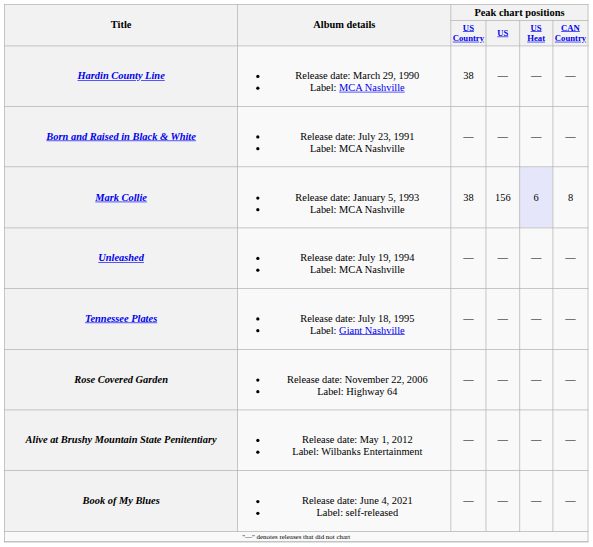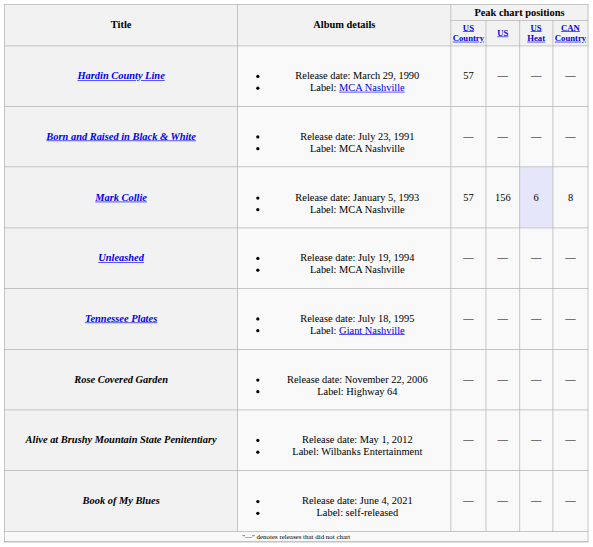 <table class="wikitable plainrowheaders" style="text-align:center;">
 <tr>
 <th rowspan="2" style="width:22em;">Title</th>
 <th rowspan="2" style="width:20em;">Album details</th>
 <th colspan="5">Peak chart positions</th>
 </tr>
 <tr style="font-size:smaller;">
 <th width="45"><a href='#'>US Country</a></th>
 <th width="45"><a href='#'>US</a></th>
 <th width="45"><a href='#'>US Heat</a></th>
 <th width="45"><a href='#'>CAN Country</a></th>
 </tr>
 <tr>
 <th scope="row"><em><a href='#'>Hardin County Line</a></em></th>
 <td><br><ul><li>Release date: March 29, 1990</li><li>Label: <a href='#'>MCA Nashville</a></li></ul></td>
-<td>38</td>
+<td>57</td>
 <td>—</td>
 <td>—</td>
 <td>—</td>
 </tr>
 <tr>
 <th scope="row"><em><a href='#'>Born and Raised in Black & White</a></em></th>
 <td><br><ul><li>Release date: July 23, 1991</li><li>Label: MCA Nashville</li></ul></td>
 <td>—</td>
 <td>—</td>
 <td>—</td>
 <td>—</td>
 </tr>
 <tr>
 <th scope="row"><em><a href='#'>Mark Collie</a></em></th>
 <td><br><ul><li>Release date: January 5, 1993</li><li>Label: MCA Nashville</li></ul></td>
-<td>38</td>
+<td>57</td>
 <td>156</td>
 <td style="background: lavender;">6</td>
 <td>8</td>
 </tr>
 <tr>
 <th scope="row"><em><a href='#'>Unleashed</a></em></th>
 <td><br><ul><li>Release date: July 19, 1994</li><li>Label: MCA Nashville</li></ul></td>
 <td>—</td>
 <td>—</td>
 <td>—</td>
 <td>—</td>
 </tr>
 <tr>
 <th scope="row"><em><a href='#'>Tennessee Plates</a></em></th>
 <td><br><ul><li>Release date: July 18, 1995</li><li>Label: <a href='#'>Giant Nashville</a></li></ul></td>
 <td>—</td>
 <td>—</td>
 <td>—</td>
 <td>—</td>
 </tr>
 <tr>
 <th scope="row"><em>Rose Covered Garden</em></th>
 <td><br><ul><li>Release date: November 22, 2006</li><li>Label: Highway 64</li></ul></td>
 <td>—</td>
 <td>—</td>
 <td>—</td>
 <td>—</td>
 </tr>
 <tr>
 <th scope="row"><em>Alive at Brushy Mountain State Penitentiary</em></th>
 <td><br><ul><li>Release date: May 1, 2012</li><li>Label: Wilbanks Entertainment</li></ul></td>
 <td>—</td>
 <td>—</td>
 <td>—</td>
 <td>—</td>
 </tr>
 <tr>
 <th scope="row"><em>Book of My Blues</em></th>
 <td><br><ul><li>Release date: June 4, 2021</li><li>Label: self-released</li></ul></td>
 <td>—</td>
 <td>—</td>
 <td>—</td>
 <td>—</td>
 </tr>
 <tr>
 <td colspan="6" style="font-size:8pt">"—" denotes releases that did not chart</td>
 </tr>
 <tr>
 </tr>
 </table>
